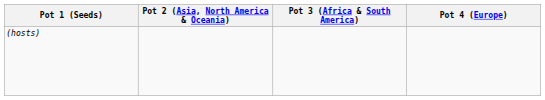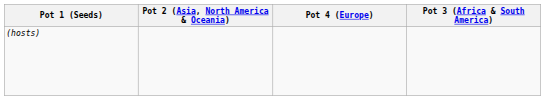 <table class="wikitable" width=98%>
 <tr>
 <th width=25%><strong>Pot 1</strong> (Seeds)</th>
 <th width=25%><strong>Pot 2</strong> (<a href='#'>Asia</a>, <a href='#'>North America</a> & <a href='#'>Oceania</a>)</th>
+<th width=25%><strong>Pot 4</strong> (<a href='#'>Europe</a>)</th>
 <th width=25%><strong>Pot 3</strong> (<a href='#'>Africa</a> & <a href='#'>South America</a>)</th>
-<th width=25%><strong>Pot 4</strong> (<a href='#'>Europe</a>)</th>
 </tr>
 <tr>
 <td> <em>(hosts)</em> <br><br><br><br><br><br><br></td>
 <td><br><br><br><br><br><br><br></td>
 <td><br><br><br><br><br><br><br></td>
 <td><br><br><br><br><br><br><br></td>
 </tr>
 </table>
